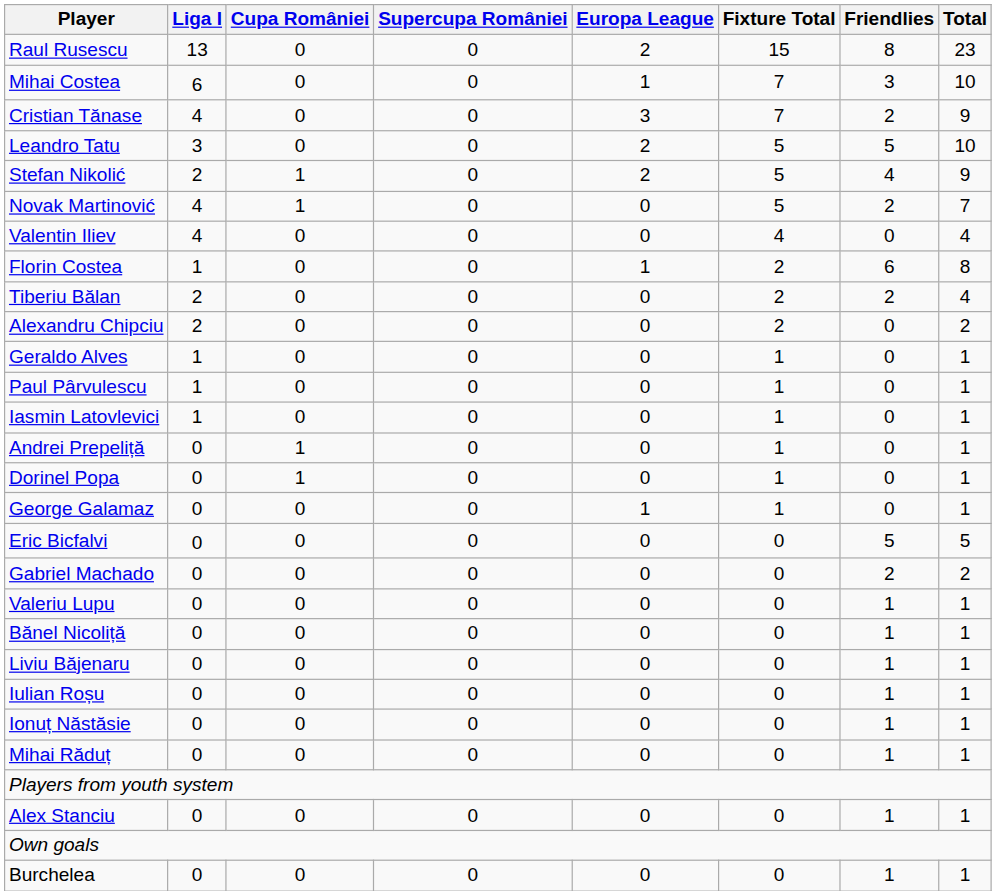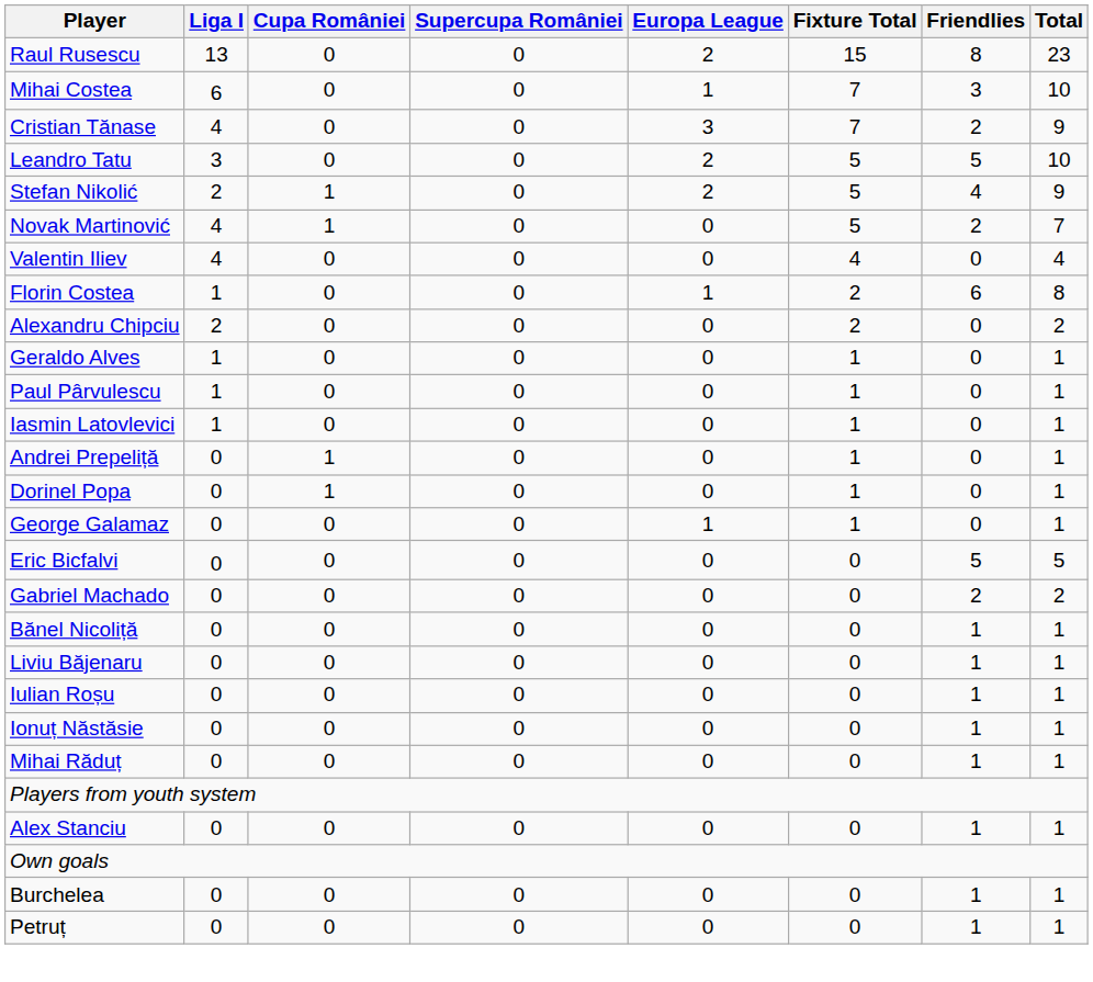 <table class="wikitable sortable">
 <tr>
 <th>Player</th>
 <th><a href='#'>Liga I</a></th>
 <th><a href='#'>Cupa României</a></th>
 <th><a href='#'>Supercupa României</a></th>
 <th><a href='#'>Europa League</a></th>
 <th>Fixture Total</th>
 <th>Friendlies</th>
 <th>Total</th>
 </tr>
 <tr>
 <td style="text-align:left;"> <a href='#'>Raul Rusescu</a></td>
 <td align=center>13</td>
 <td align=center>0</td>
 <td align=center>0</td>
 <td align=center>2</td>
 <td align=center>15</td>
 <td align=center>8</td>
 <td align=center>23</td>
 </tr>
 <tr>
 <td style="text-align:left;"> <a href='#'>Mihai Costea</a></td>
 <td align=center>6<sup></sup></td>
 <td align=center>0</td>
 <td align=center>0</td>
 <td align=center>1</td>
 <td align=center>7</td>
 <td align=center>3</td>
 <td align=center>10</td>
 </tr>
 <tr>
 <td style="text-align:left;"> <a href='#'>Cristian Tănase</a></td>
 <td align=center>4</td>
 <td align=center>0</td>
 <td align=center>0</td>
 <td align=center>3</td>
 <td align=center>7</td>
 <td align=center>2</td>
 <td align=center>9</td>
 </tr>
 <tr>
 <td style="text-align:left;"> <a href='#'>Leandro Tatu</a></td>
 <td align=center>3</td>
 <td align=center>0</td>
 <td align=center>0</td>
 <td align=center>2</td>
 <td align=center>5</td>
 <td align=center>5</td>
 <td align=center>10</td>
 </tr>
 <tr>
 <td style="text-align:left;"> <a href='#'>Stefan Nikolić</a></td>
 <td align=center>2</td>
 <td align=center>1</td>
 <td align=center>0</td>
 <td align=center>2</td>
 <td align=center>5</td>
 <td align=center>4</td>
 <td align=center>9</td>
 </tr>
 <tr>
 <td style="text-align:left;"> <a href='#'>Novak Martinović</a></td>
 <td align=center>4</td>
 <td align=center>1</td>
 <td align=center>0</td>
 <td align=center>0</td>
 <td align=center>5</td>
 <td align=center>2</td>
 <td align=center>7</td>
 </tr>
 <tr>
 <td style="text-align:left;"> <a href='#'>Valentin Iliev</a></td>
 <td align=center>4</td>
 <td align=center>0</td>
 <td align=center>0</td>
 <td align=center>0</td>
 <td align=center>4</td>
 <td align=center>0</td>
 <td align=center>4</td>
 </tr>
 <tr>
 <td style="text-align:left;"> <a href='#'>Florin Costea</a></td>
 <td align=center>1</td>
 <td align=center>0</td>
 <td align=center>0</td>
 <td align=center>1</td>
 <td align=center>2</td>
 <td align=center>6</td>
 <td align=center>8</td>
 </tr>
 <tr>
-<td style="text-align:left;"> <a href='#'>Tiberiu Bălan</a></td>
-<td align=center>2</td>
-<td align=center>0</td>
-<td align=center>0</td>
-<td align=center>0</td>
-<td align=center>2</td>
-<td align=center>2</td>
-<td align=center>4</td>
-</tr>
-<tr>
 <td style="text-align:left;"> <a href='#'>Alexandru Chipciu</a></td>
 <td align=center>2</td>
 <td align=center>0</td>
 <td align=center>0</td>
 <td align=center>0</td>
 <td align=center>2</td>
 <td align=center>0</td>
 <td align=center>2</td>
 </tr>
 <tr>
 <td style="text-align:left;"> <a href='#'>Geraldo Alves</a></td>
 <td align=center>1</td>
 <td align=center>0</td>
 <td align=center>0</td>
 <td align=center>0</td>
 <td align=center>1</td>
 <td align=center>0</td>
 <td align=center>1</td>
 </tr>
 <tr>
 <td style="text-align:left;"> <a href='#'>Paul Pârvulescu</a></td>
 <td align=center>1</td>
 <td align=center>0</td>
 <td align=center>0</td>
 <td align=center>0</td>
 <td align=center>1</td>
 <td align=center>0</td>
 <td align=center>1</td>
 </tr>
 <tr>
 <td style="text-align:left;"> <a href='#'>Iasmin Latovlevici</a></td>
 <td align=center>1</td>
 <td align=center>0</td>
 <td align=center>0</td>
 <td align=center>0</td>
 <td align=center>1</td>
 <td align=center>0</td>
 <td align=center>1</td>
 </tr>
 <tr>
 <td style="text-align:left;"> <a href='#'>Andrei Prepeliță</a></td>
 <td align=center>0</td>
 <td align=center>1</td>
 <td align=center>0</td>
 <td align=center>0</td>
 <td align=center>1</td>
 <td align=center>0</td>
 <td align=center>1</td>
 </tr>
 <tr>
 <td style="text-align:left;"> <a href='#'>Dorinel Popa</a></td>
 <td align=center>0</td>
 <td align=center>1</td>
 <td align=center>0</td>
 <td align=center>0</td>
 <td align=center>1</td>
 <td align=center>0</td>
 <td align=center>1</td>
 </tr>
 <tr>
 <td style="text-align:left;"> <a href='#'>George Galamaz</a></td>
 <td align=center>0</td>
 <td align=center>0</td>
 <td align=center>0</td>
 <td align=center>1</td>
 <td align=center>1</td>
 <td align=center>0</td>
 <td align=center>1</td>
 </tr>
 <tr>
 <td style="text-align:left;"> <a href='#'>Eric Bicfalvi</a></td>
 <td align=center>0<sup></sup></td>
 <td align=center>0</td>
 <td align=center>0</td>
 <td align=center>0</td>
 <td align=center>0</td>
 <td align=center>5</td>
 <td align=center>5</td>
 </tr>
 <tr>
 <td style="text-align:left;"> <a href='#'>Gabriel Machado</a></td>
 <td align=center>0</td>
 <td align=center>0</td>
 <td align=center>0</td>
 <td align=center>0</td>
 <td align=center>0</td>
 <td align=center>2</td>
 <td align=center>2</td>
 </tr>
 <tr>
-<td style="text-align:left;"> <a href='#'>Valeriu Lupu</a></td>
-<td align=center>0</td>
-<td align=center>0</td>
-<td align=center>0</td>
-<td align=center>0</td>
-<td align=center>0</td>
-<td align=center>1</td>
-<td align=center>1</td>
-</tr>
-<tr>
 <td style="text-align:left;"> <a href='#'>Bănel Nicoliță</a></td>
 <td align=center>0</td>
 <td align=center>0</td>
 <td align=center>0</td>
 <td align=center>0</td>
 <td align=center>0</td>
 <td align=center>1</td>
 <td align=center>1</td>
 </tr>
 <tr>
 <td style="text-align:left;"> <a href='#'>Liviu Băjenaru</a></td>
 <td align=center>0</td>
 <td align=center>0</td>
 <td align=center>0</td>
 <td align=center>0</td>
 <td align=center>0</td>
 <td align=center>1</td>
 <td align=center>1</td>
 </tr>
 <tr>
 <td style="text-align:left;"> <a href='#'>Iulian Roșu</a></td>
 <td align=center>0</td>
 <td align=center>0</td>
 <td align=center>0</td>
 <td align=center>0</td>
 <td align=center>0</td>
 <td align=center>1</td>
 <td align=center>1</td>
 </tr>
 <tr>
 <td style="text-align:left;"> <a href='#'>Ionuț Năstăsie</a></td>
 <td align=center>0</td>
 <td align=center>0</td>
 <td align=center>0</td>
 <td align=center>0</td>
 <td align=center>0</td>
 <td align=center>1</td>
 <td align=center>1</td>
 </tr>
 <tr>
 <td style="text-align:left;"> <a href='#'>Mihai Răduț</a></td>
 <td align=center>0</td>
 <td align=center>0</td>
 <td align=center>0</td>
 <td align=center>0</td>
 <td align=center>0</td>
 <td align=center>1</td>
 <td align=center>1</td>
 </tr>
 <tr>
 <td colspan="8"><em>Players from youth system</em></td>
 </tr>
 <tr>
 <td style="text-align:left;"> <a href='#'>Alex Stanciu</a></td>
 <td align=center>0</td>
 <td align=center>0</td>
 <td align=center>0</td>
 <td align=center>0</td>
 <td align=center>0</td>
 <td align=center>1</td>
 <td align=center>1</td>
 </tr>
 <tr>
 <td colspan="8"><em>Own goals</em></td>
 </tr>
 <tr>
 <td> Burchelea</td>
 <td align=center>0</td>
 <td align=center>0</td>
 <td align=center>0</td>
 <td align=center>0</td>
 <td align=center>0</td>
 <td align=center>1</td>
 <td align=center>1</td>
 </tr>
+<tr>
+<td> Petruț</td>
+<td align=center>0</td>
+<td align=center>0</td>
+<td align=center>0</td>
+<td align=center>0</td>
+<td align=center>0</td>
+<td align=center>1</td>
+<td align=center>1</td>
+</tr>
 </table>
